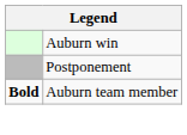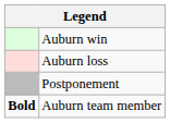 <table class="wikitable" style="font-size:90%">
 <tr>
 <th colspan="2">Legend</th>
 </tr>
 <tr>
 <td bgcolor="#ddffdd"> </td>
 <td>Auburn win</td>
+</tr>
+<tr>
+<td bgcolor="#ffdddd"> </td>
+<td>Auburn loss</td>
 </tr>
 <tr>
 <td bgcolor="#bbbbbb"> </td>
 <td>Postponement</td>
 </tr>
 <tr>
 <td><strong>Bold</strong></td>
 <td>Auburn team member</td>
 </tr>
 </table>
